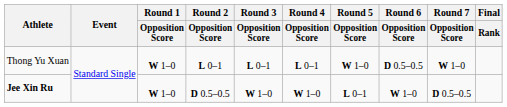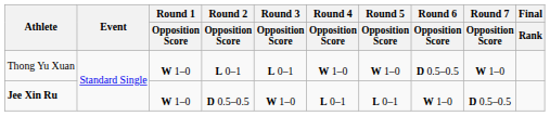 <table class="wikitable" style="font-size:90%">
 <tr>
 <th rowspan="2">Athlete</th>
 <th rowspan="2">Event</th>
 <th>Round 1</th>
 <th>Round 2</th>
 <th>Round 3</th>
 <th>Round 4</th>
 <th>Round 5</th>
 <th>Round 6</th>
 <th>Round 7</th>
 <th>Final</th>
 </tr>
 <tr style="font-size:95%", align="center">
 <th>Opposition<br>Score</th>
 <th>Opposition<br>Score</th>
 <th>Opposition<br>Score</th>
 <th>Opposition<br>Score</th>
 <th>Opposition<br>Score</th>
 <th>Opposition<br>Score</th>
 <th>Opposition<br>Score</th>
 <th>Rank</th>
 </tr>
 <tr align="center">
 <td align="left">Thong Yu Xuan</td>
 <td align="left" rowspan="2"><a href='#'>Standard Single</a></td>
 <td><br><strong>W</strong> 1–0</td>
 <td><br><strong>L</strong> 0–1</td>
 <td><br><strong>L</strong> 0–1</td>
-<td><br><strong>L</strong> 0–1</td>
+<td><br><strong>W</strong> 1–0</td>
 <td><br><strong>W</strong> 1–0</td>
 <td><br><strong>D</strong> 0.5–0.5</td>
 <td><br><strong>W</strong> 1–0</td>
 <td></td>
 </tr>
 <tr align="center">
 <td align="left"><strong>Jee Xin Ru</strong></td>
 <td><br><strong>W</strong> 1–0</td>
 <td><br><strong>D</strong> 0.5–0.5</td>
 <td><br><strong>W</strong> 1–0</td>
-<td><br><strong>W</strong> 1–0</td>
+<td><br><strong>L</strong> 0–1</td>
 <td><br><strong>L</strong> 0–1</td>
 <td><br><strong>W</strong> 1–0</td>
 <td><br><strong>D</strong> 0.5–0.5</td>
 <td></td>
 </tr>
 </table>
